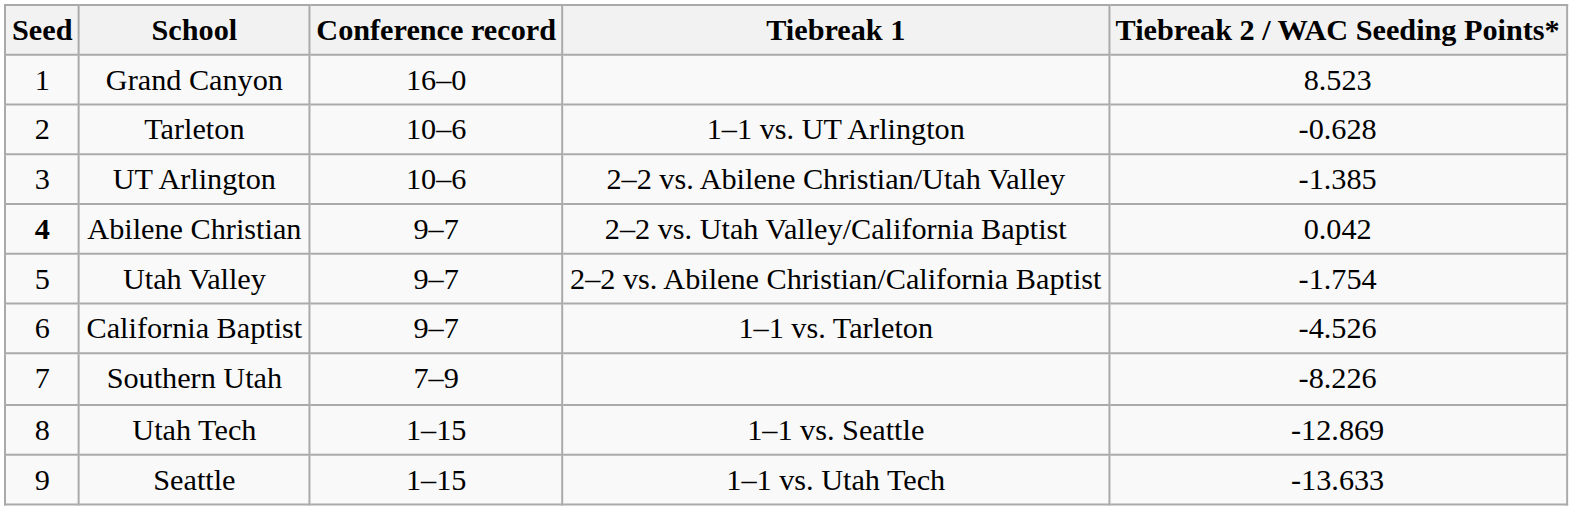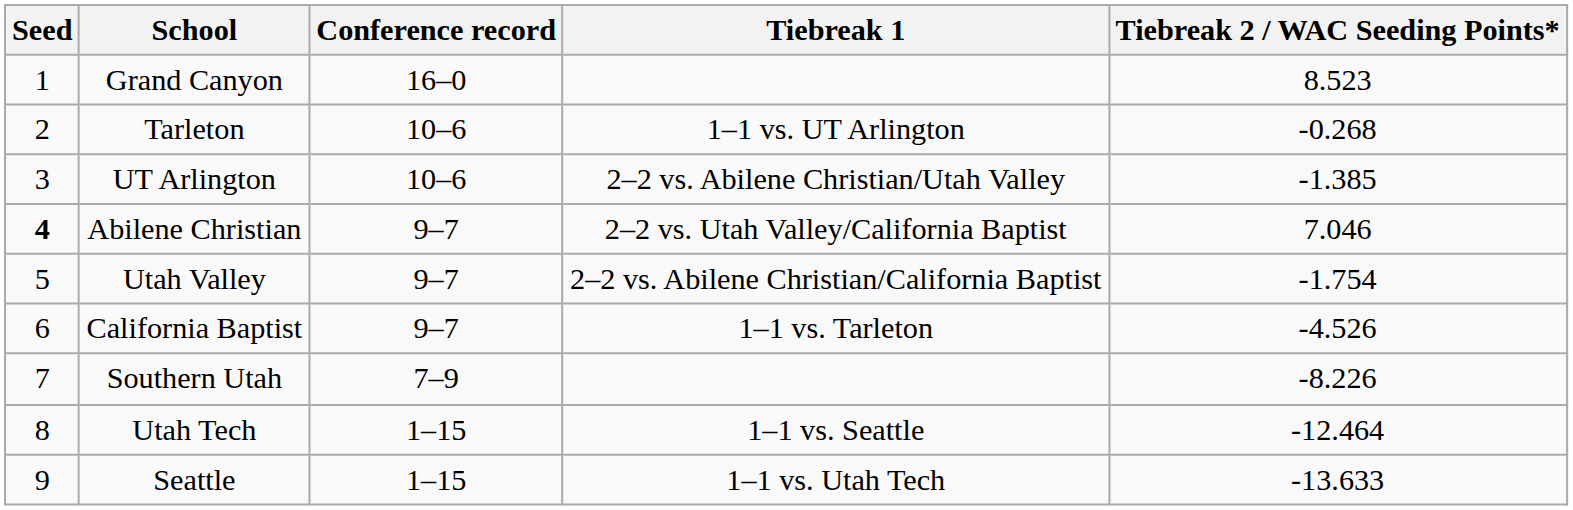 <table class="wikitable" style="white-space:nowrap; font-size:95%;text-align:center">
 <tr>
 <th>Seed</th>
 <th>School</th>
 <th>Conference record</th>
 <th>Tiebreak 1</th>
 <th>Tiebreak 2 / WAC Seeding Points*</th>
 </tr>
 <tr>
 <td>1</td>
 <td>Grand Canyon</td>
 <td>16–0</td>
 <td></td>
 <td>8.523</td>
 </tr>
 <tr>
 <td>2</td>
 <td>Tarleton</td>
 <td>10–6</td>
 <td>1–1 vs. UT Arlington</td>
-<td>-0.628</td>
+<td>-0.268</td>
 </tr>
 <tr>
 <td>3</td>
 <td>UT Arlington</td>
 <td>10–6</td>
 <td>2–2 vs. Abilene Christian/Utah Valley</td>
 <td>-1.385</td>
 </tr>
 <tr>
 <td><strong>4</strong></td>
 <td>Abilene Christian</td>
 <td>9–7</td>
 <td>2–2 vs. Utah Valley/California Baptist</td>
-<td>0.042</td>
+<td>7.046</td>
 </tr>
 <tr>
 <td>5</td>
 <td>Utah Valley</td>
 <td>9–7</td>
 <td>2–2 vs. Abilene Christian/California Baptist</td>
 <td>-1.754</td>
 </tr>
 <tr>
 <td>6</td>
 <td>California Baptist</td>
 <td>9–7</td>
 <td>1–1 vs. Tarleton</td>
 <td>-4.526</td>
 </tr>
 <tr>
 <td>7</td>
 <td>Southern Utah</td>
 <td>7–9</td>
 <td></td>
 <td>-8.226</td>
 </tr>
 <tr>
 <td>8</td>
 <td>Utah Tech</td>
 <td>1–15</td>
 <td>1–1 vs. Seattle</td>
-<td>-12.869</td>
+<td>-12.464</td>
 </tr>
 <tr>
 <td>9</td>
 <td>Seattle</td>
 <td>1–15</td>
 <td>1–1 vs. Utah Tech</td>
 <td>-13.633</td>
 </tr>
 </table>
